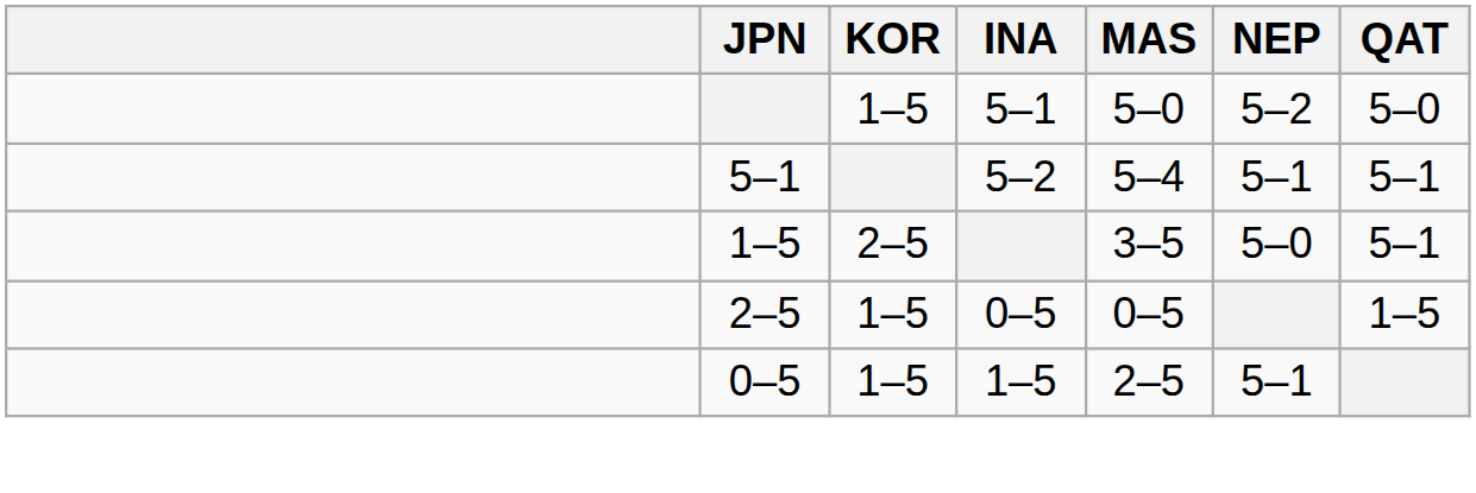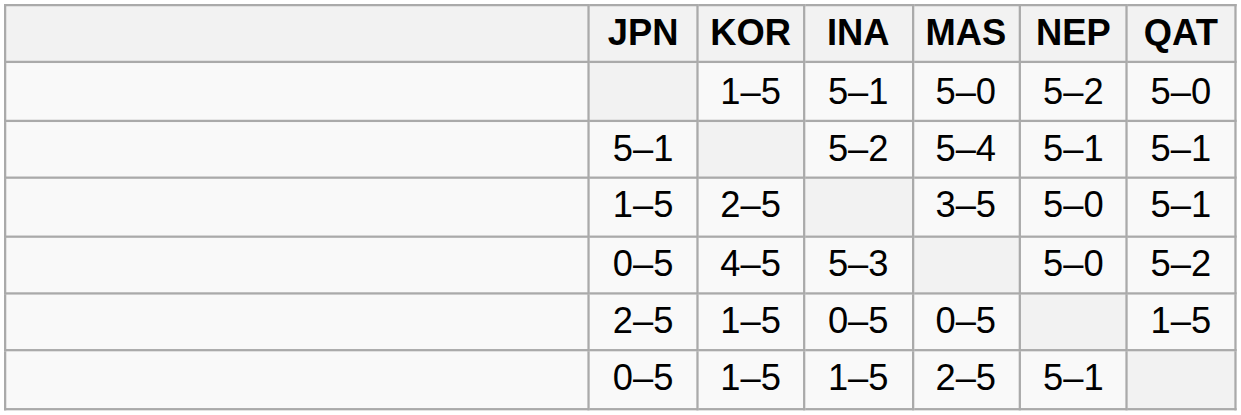 <table class="wikitable" style="text-align:center">
 <tr>
 <th width="250"> </th>
 <th width="40">JPN</th>
 <th width="40">KOR</th>
 <th width="40">INA</th>
 <th width="40">MAS</th>
 <th width="40">NEP</th>
 <th width="40">QAT</th>
 </tr>
 <tr>
 <td align=left></td>
 <th></th>
 <td>1–5</td>
 <td>5–1</td>
 <td>5–0</td>
 <td>5–2</td>
 <td>5–0</td>
 </tr>
 <tr>
 <td align=left></td>
 <td>5–1</td>
 <th></th>
 <td>5–2</td>
 <td>5–4</td>
 <td>5–1</td>
 <td>5–1</td>
 </tr>
 <tr>
 <td align=left></td>
 <td>1–5</td>
 <td>2–5</td>
 <th></th>
 <td>3–5</td>
 <td>5–0</td>
 <td>5–1</td>
 </tr>
 <tr>
 <td align=left></td>
+<td>0–5</td>
+<td>4–5</td>
+<td>5–3</td>
+<th></th>
+<td>5–0</td>
+<td>5–2</td>
+</tr>
+<tr>
+<td align=left></td>
 <td>2–5</td>
 <td>1–5</td>
 <td>0–5</td>
 <td>0–5</td>
 <th></th>
 <td>1–5</td>
 </tr>
 <tr>
 <td align=left></td>
 <td>0–5</td>
 <td>1–5</td>
 <td>1–5</td>
 <td>2–5</td>
 <td>5–1</td>
 <th></th>
 </tr>
 </table>
